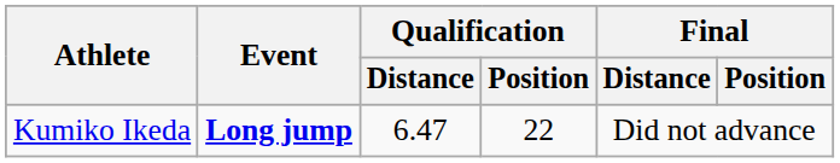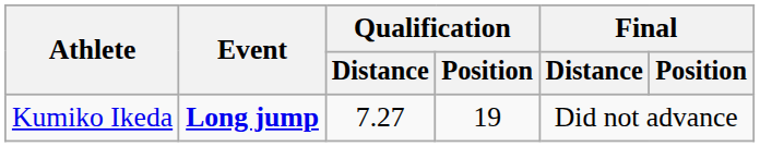 <table class=wikitable style="font-size:90%">
 <tr>
 <th rowspan="2">Athlete</th>
 <th rowspan="2">Event</th>
 <th colspan="2">Qualification</th>
 <th colspan="2">Final</th>
 </tr>
 <tr style="font-size:95%">
 <th>Distance</th>
 <th>Position</th>
 <th>Distance</th>
 <th>Position</th>
 </tr>
 <tr align=center>
 <td align=left><a href='#'>Kumiko Ikeda</a></td>
 <td align=left><strong><a href='#'>Long jump</a></strong></td>
-<td>6.47</td>
-<td>22</td>
+<td>7.27</td>
+<td>19</td>
 <td colspan=2>Did not advance</td>
 </tr>
 </table>
